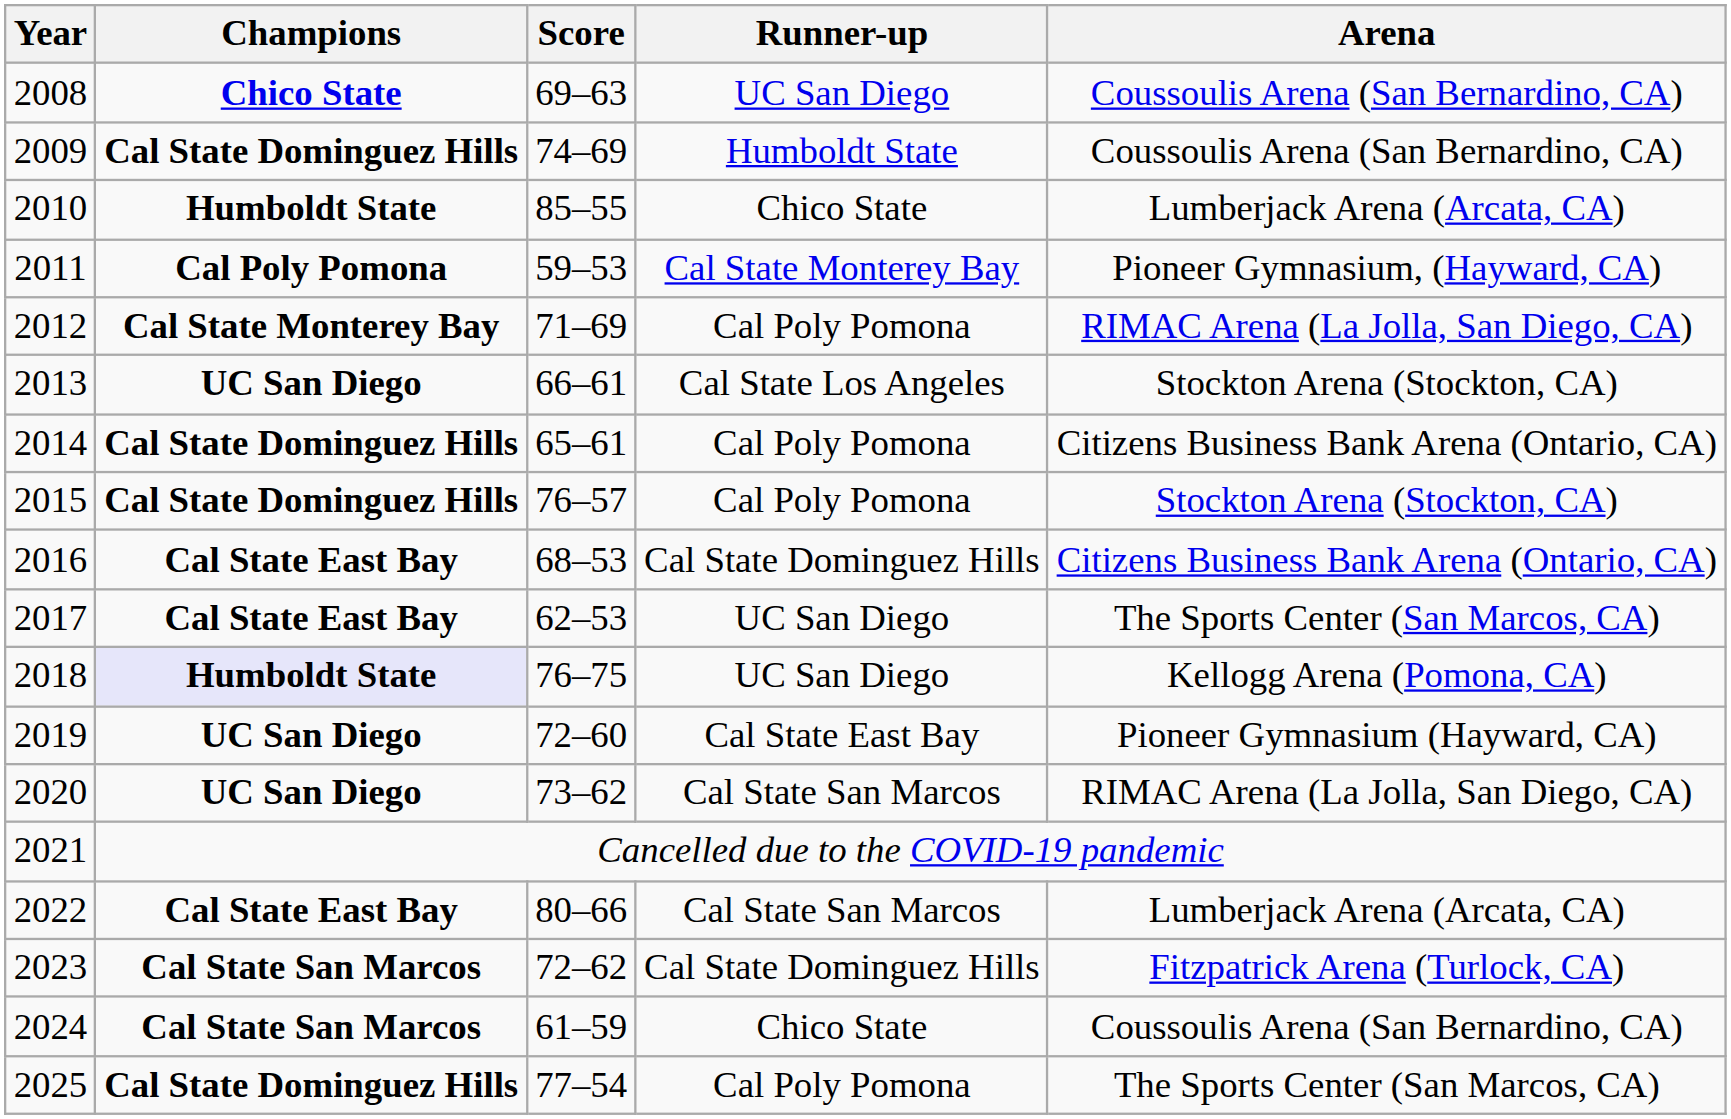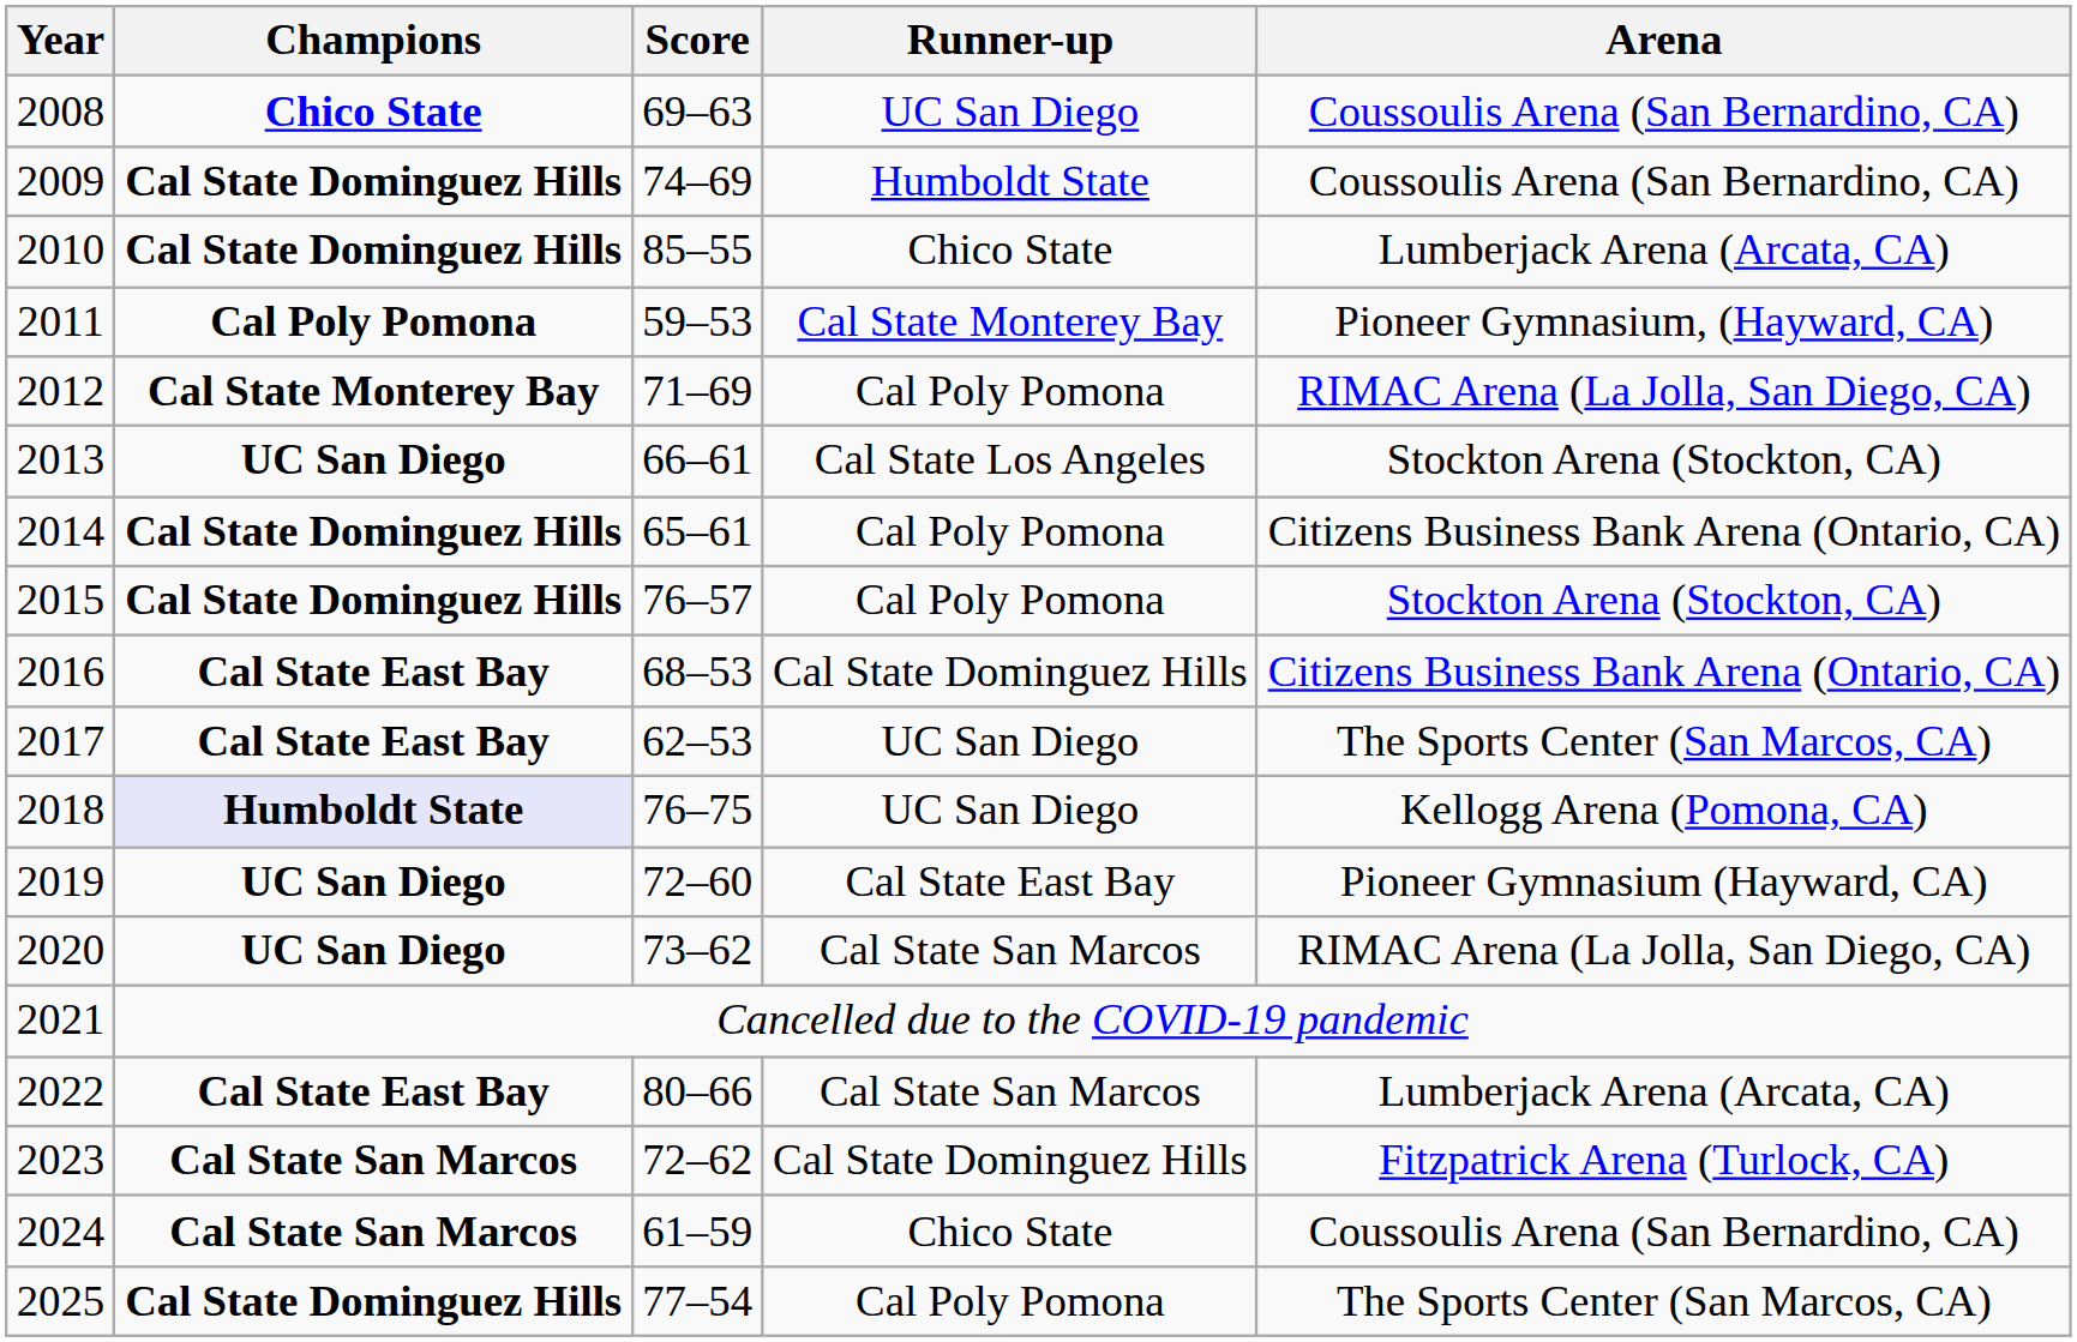 <table class="wikitable sortable">
 <tr>
 <th>Year</th>
 <th>Champions</th>
 <th>Score</th>
 <th>Runner-up</th>
 <th>Arena</th>
 </tr>
 <tr align=center>
 <td>2008</td>
 <td><strong><a href='#'>Chico State</a></strong></td>
 <td>69–63</td>
 <td><a href='#'>UC San Diego</a></td>
 <td><a href='#'>Coussoulis Arena</a> (<a href='#'>San Bernardino, CA</a>)</td>
 </tr>
 <tr align=center>
 <td>2009</td>
 <td><strong>Cal State Dominguez Hills</strong></td>
 <td>74–69</td>
 <td><a href='#'>Humboldt State</a></td>
 <td>Coussoulis Arena (San Bernardino, CA)</td>
 </tr>
 <tr align=center>
 <td>2010</td>
-<td><strong>Humboldt State</strong></td>
+<td><strong>Cal State Dominguez Hills</strong></td>
 <td>85–55</td>
 <td>Chico State</td>
 <td>Lumberjack Arena (<a href='#'>Arcata, CA</a>)</td>
 </tr>
 <tr align=center>
 <td>2011</td>
 <td><strong>Cal Poly Pomona</strong></td>
 <td>59–53</td>
 <td><a href='#'>Cal State Monterey Bay</a></td>
 <td>Pioneer Gymnasium, (<a href='#'>Hayward, CA</a>)</td>
 </tr>
 <tr align=center>
 <td>2012</td>
 <td><strong>Cal State Monterey Bay</strong></td>
 <td>71–69</td>
 <td>Cal Poly Pomona</td>
 <td><a href='#'>RIMAC Arena</a> (<a href='#'>La Jolla, San Diego, CA</a>)</td>
 </tr>
 <tr align=center>
 <td>2013</td>
 <td><strong>UC San Diego</strong></td>
 <td>66–61</td>
 <td>Cal State Los Angeles</td>
 <td>Stockton Arena (Stockton, CA)</td>
 </tr>
 <tr align=center>
 <td>2014</td>
 <td><strong>Cal State Dominguez Hills</strong></td>
 <td>65–61</td>
 <td>Cal Poly Pomona</td>
 <td>Citizens Business Bank Arena (Ontario, CA)</td>
 </tr>
 <tr align=center>
 <td>2015</td>
 <td><strong>Cal State Dominguez Hills</strong></td>
 <td>76–57</td>
 <td>Cal Poly Pomona</td>
 <td><a href='#'>Stockton Arena</a> (<a href='#'>Stockton, CA</a>)</td>
 </tr>
 <tr align=center>
 <td>2016</td>
 <td><strong>Cal State East Bay</strong></td>
 <td>68–53</td>
 <td>Cal State Dominguez Hills</td>
 <td><a href='#'>Citizens Business Bank Arena</a> (<a href='#'>Ontario, CA</a>)</td>
 </tr>
 <tr align=center>
 <td>2017</td>
 <td><strong>Cal State East Bay</strong></td>
 <td>62–53</td>
 <td>UC San Diego</td>
 <td>The Sports Center (<a href='#'>San Marcos, CA</a>)</td>
 </tr>
 <tr align=center>
 <td>2018</td>
 <td style="background: lavender;"><strong>Humboldt State</strong></td>
 <td>76–75</td>
 <td>UC San Diego</td>
 <td>Kellogg Arena (<a href='#'>Pomona, CA</a>)</td>
 </tr>
 <tr align=center>
 <td>2019</td>
 <td><strong>UC San Diego</strong></td>
 <td>72–60</td>
 <td>Cal State East Bay</td>
 <td>Pioneer Gymnasium (Hayward, CA)</td>
 </tr>
 <tr align=center>
 <td>2020</td>
 <td><strong>UC San Diego</strong></td>
 <td>73–62</td>
 <td>Cal State San Marcos</td>
 <td>RIMAC Arena (La Jolla, San Diego, CA)</td>
 </tr>
 <tr align=center>
 <td>2021</td>
 <td colspan=4><em>Cancelled due to the <a href='#'>COVID-19 pandemic</a></em></td>
 </tr>
 <tr align=center>
 <td>2022</td>
 <td><strong>Cal State East Bay</strong></td>
 <td>80–66</td>
 <td>Cal State San Marcos</td>
 <td>Lumberjack Arena (Arcata, CA)</td>
 </tr>
 <tr align=center>
 <td>2023</td>
 <td><strong>Cal State San Marcos</strong></td>
 <td>72–62</td>
 <td>Cal State Dominguez Hills</td>
 <td><a href='#'>Fitzpatrick Arena</a> (<a href='#'>Turlock, CA</a>)</td>
 </tr>
 <tr align=center>
 <td>2024</td>
 <td><strong>Cal State San Marcos</strong></td>
 <td>61–59</td>
 <td>Chico State</td>
 <td>Coussoulis Arena (San Bernardino, CA)</td>
 </tr>
 <tr align=center>
 <td>2025</td>
 <td><strong>Cal State Dominguez Hills</strong></td>
 <td>77–54</td>
 <td>Cal Poly Pomona</td>
 <td>The Sports Center (San Marcos, CA)</td>
 </tr>
 </table>
